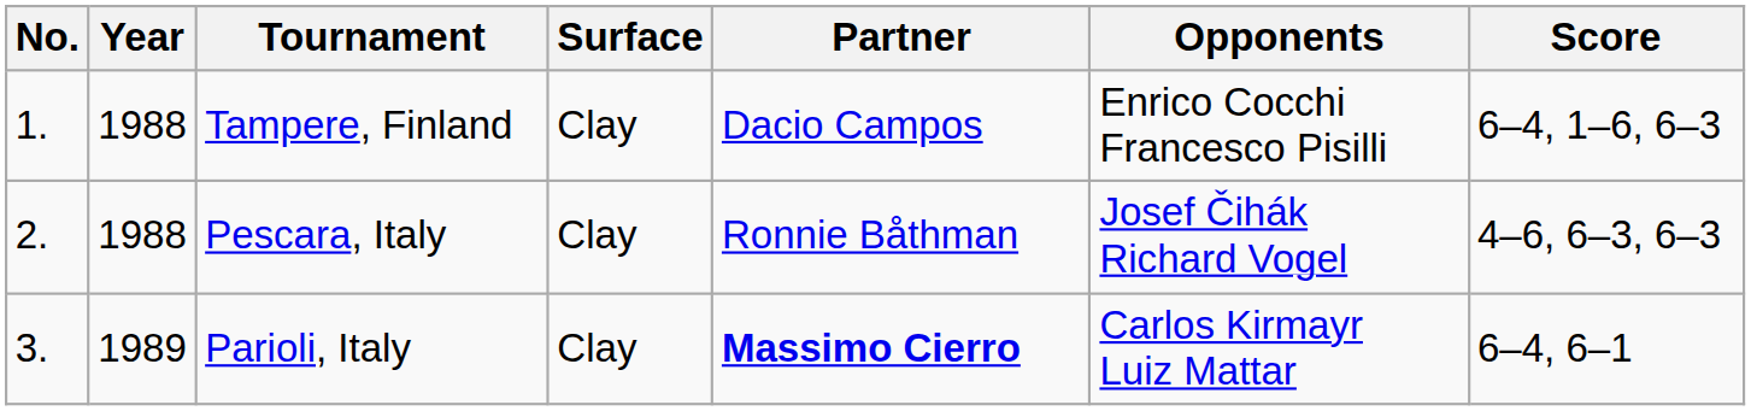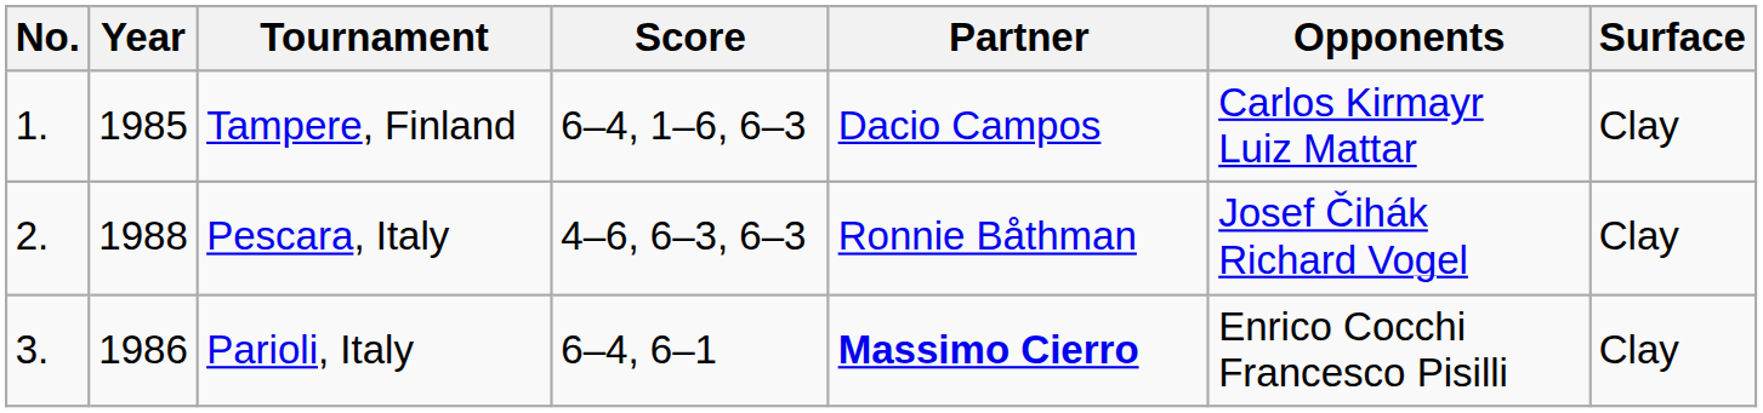 <table class="sortable wikitable" style=font-size:97%>
 <tr>
 <th>No.</th>
 <th style="width:30px">Year</th>
 <th style="width:130px">Tournament</th>
-<th style="width:50px">Surface</th>
+<th style="width:100px" class="unsortable">Score</th>
 <th style="width:140px">Partner</th>
 <th style="width:140px">Opponents</th>
-<th style="width:100px" class="unsortable">Score</th>
+<th style="width:50px">Surface</th>
 </tr>
 <tr>
 <td>1.</td>
-<td>1988</td>
+<td>1985</td>
 <td><a href='#'>Tampere</a>, Finland</td>
+<td>6–4, 1–6, 6–3</td>
+<td> <a href='#'>Dacio Campos</a></td>
+<td> <a href='#'>Carlos Kirmayr</a><br> <a href='#'>Luiz Mattar</a></td>
 <td>Clay</td>
-<td> <a href='#'>Dacio Campos</a></td>
-<td> Enrico Cocchi<br> Francesco Pisilli</td>
-<td>6–4, 1–6, 6–3</td>
 </tr>
 <tr>
 <td>2.</td>
 <td>1988</td>
 <td><a href='#'>Pescara</a>, Italy</td>
-<td>Clay</td>
+<td>4–6, 6–3, 6–3</td>
 <td> <a href='#'>Ronnie Båthman</a></td>
 <td> <a href='#'>Josef Čihák</a><br> <a href='#'>Richard Vogel</a></td>
-<td>4–6, 6–3, 6–3</td>
+<td>Clay</td>
 </tr>
 <tr>
 <td>3.</td>
-<td>1989</td>
+<td>1986</td>
 <td><a href='#'>Parioli</a>, Italy</td>
+<td>6–4, 6–1</td>
+<td><strong> <a href='#'>Massimo Cierro</a></strong></td>
+<td> Enrico Cocchi<br> Francesco Pisilli</td>
 <td>Clay</td>
-<td><strong> <a href='#'>Massimo Cierro</a></strong></td>
-<td> <a href='#'>Carlos Kirmayr</a><br> <a href='#'>Luiz Mattar</a></td>
-<td>6–4, 6–1</td>
 </tr>
 </table>
